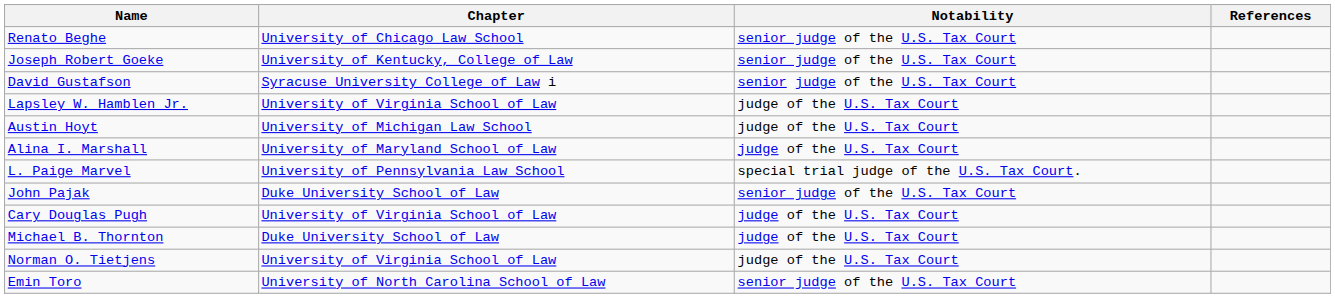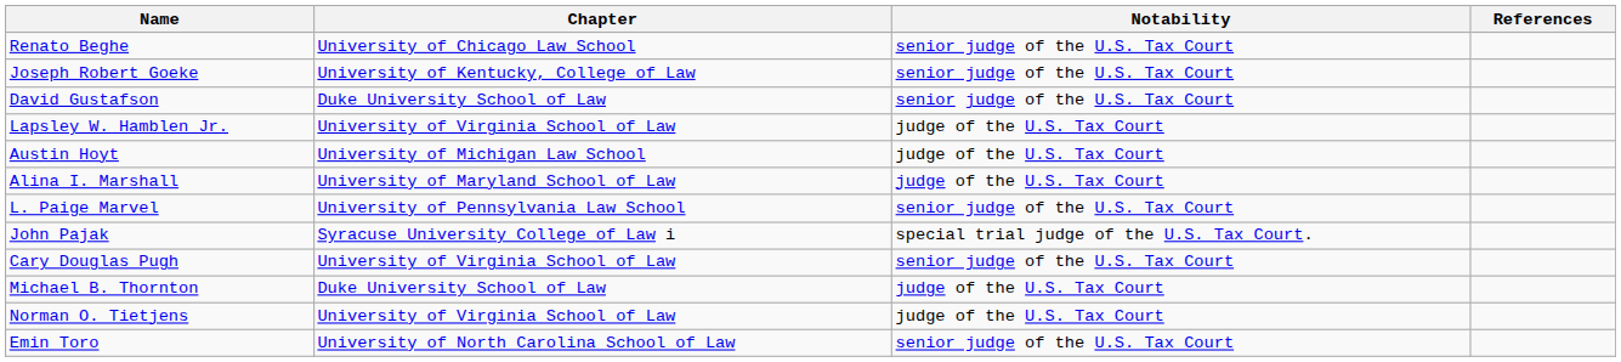 <table class="wikitable sortable" style="width:100%;">
 <tr>
 <th>Name</th>
 <th>Chapter</th>
 <th>Notability</th>
 <th>References</th>
 </tr>
 <tr>
 <td><a href='#'>Renato Beghe</a></td>
 <td><a href='#'>University of Chicago Law School</a></td>
 <td><a href='#'>senior judge</a> of the <a href='#'>U.S. Tax Court</a></td>
 <td></td>
 </tr>
 <tr>
 <td><a href='#'>Joseph Robert Goeke</a></td>
 <td><a href='#'>University of Kentucky, College of Law</a></td>
 <td><a href='#'>senior judge</a> of the <a href='#'>U.S. Tax Court</a></td>
 <td></td>
 </tr>
 <tr>
 <td><a href='#'>David Gustafson</a></td>
-<td><a href='#'>Syracuse University College of Law</a> i</td>
+<td><a href='#'>Duke University School of Law</a></td>
 <td><a href='#'>senior</a> <a href='#'>judge</a> of the <a href='#'>U.S. Tax Court</a></td>
 <td></td>
 </tr>
 <tr>
 <td><a href='#'>Lapsley W. Hamblen Jr.</a></td>
 <td><a href='#'>University of Virginia School of Law</a></td>
 <td>judge of the <a href='#'>U.S. Tax Court</a></td>
 <td></td>
 </tr>
 <tr>
 <td><a href='#'>Austin Hoyt</a></td>
 <td><a href='#'>University of Michigan Law School</a></td>
 <td>judge of the <a href='#'>U.S. Tax Court</a></td>
 <td></td>
 </tr>
 <tr>
 <td><a href='#'>Alina I. Marshall</a></td>
 <td><a href='#'>University of Maryland School of Law</a></td>
 <td><a href='#'>judge</a> of the <a href='#'>U.S. Tax Court</a></td>
 <td></td>
 </tr>
 <tr>
 <td><a href='#'>L. Paige Marvel</a></td>
 <td><a href='#'>University of Pennsylvania Law School</a></td>
-<td>special trial judge of the <a href='#'>U.S. Tax Court</a>.</td>
+<td><a href='#'>senior judge</a> of the <a href='#'>U.S. Tax Court</a></td>
 <td></td>
 </tr>
 <tr>
 <td><a href='#'>John Pajak</a></td>
-<td><a href='#'>Duke University School of Law</a></td>
-<td><a href='#'>senior judge</a> of the <a href='#'>U.S. Tax Court</a></td>
+<td><a href='#'>Syracuse University College of Law</a> i</td>
+<td>special trial judge of the <a href='#'>U.S. Tax Court</a>.</td>
 <td></td>
 </tr>
 <tr>
 <td><a href='#'>Cary Douglas Pugh</a></td>
 <td><a href='#'>University of Virginia School of Law</a></td>
-<td><a href='#'>judge</a> of the <a href='#'>U.S. Tax Court</a></td>
+<td><a href='#'>senior judge</a> of the <a href='#'>U.S. Tax Court</a></td>
 <td></td>
 </tr>
 <tr>
 <td><a href='#'>Michael B. Thornton</a></td>
 <td><a href='#'>Duke University School of Law</a></td>
 <td><a href='#'>judge</a> of the <a href='#'>U.S. Tax Court</a></td>
 <td></td>
 </tr>
 <tr>
 <td><a href='#'>Norman O. Tietjens</a></td>
 <td><a href='#'>University of Virginia School of Law</a></td>
 <td>judge of the <a href='#'>U.S. Tax Court</a></td>
 <td></td>
 </tr>
 <tr>
 <td><a href='#'>Emin Toro</a></td>
 <td><a href='#'>University of North Carolina School of Law</a></td>
 <td><a href='#'>senior judge</a> of the <a href='#'>U.S. Tax Court</a></td>
 <td></td>
 </tr>
 </table>
